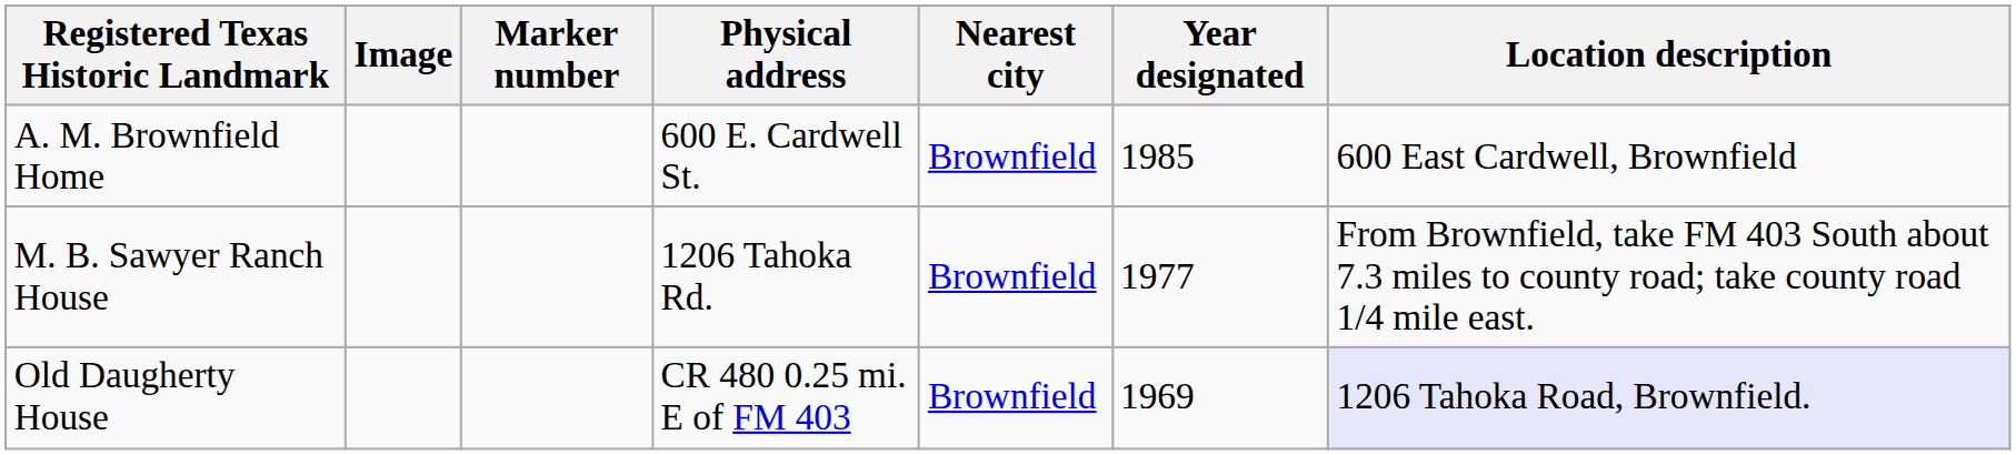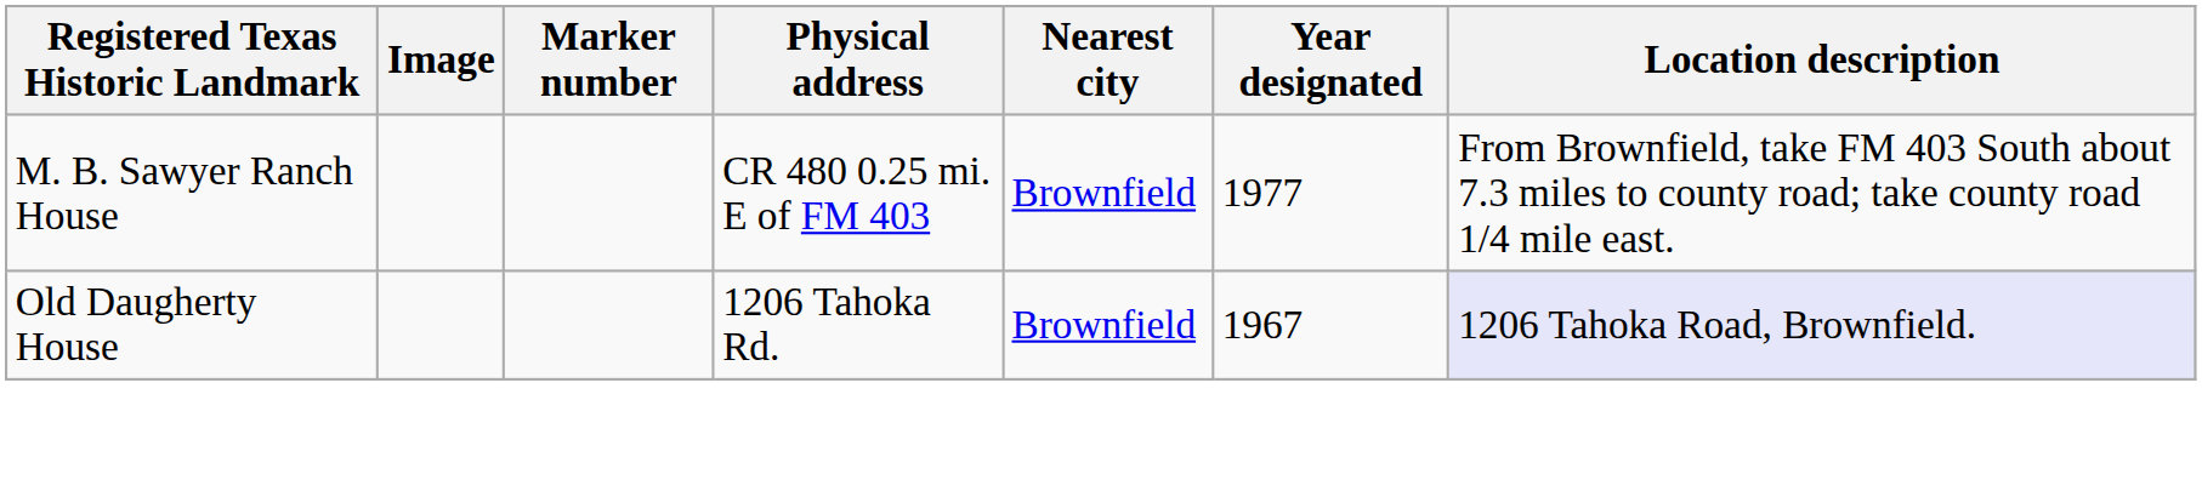 <table class="wikitable sortable">
 <tr>
 <th>Registered Texas Historic Landmark</th>
 <th>Image</th>
 <th>Marker number</th>
 <th>Physical address</th>
 <th>Nearest city</th>
 <th>Year designated</th>
 <th>Location description</th>
 </tr>
 <tr>
-<td>A. M. Brownfield Home</td>
-<td></td>
-<td></td>
-<td>600 E. Cardwell St.<br></td>
-<td><a href='#'>Brownfield</a></td>
-<td>1985</td>
-<td>600 East Cardwell, Brownfield</td>
-</tr>
-<tr>
 <td>M. B. Sawyer Ranch House</td>
 <td></td>
 <td></td>
-<td>1206 Tahoka Rd.<br></td>
+<td>CR 480 0.25 mi. E of <a href='#'>FM 403</a><br></td>
 <td><a href='#'>Brownfield</a></td>
 <td>1977</td>
 <td>From Brownfield, take FM 403 South about 7.3 miles to county road; take county road 1/4 mile east.</td>
 </tr>
 <tr>
 <td>Old Daugherty House</td>
 <td></td>
 <td></td>
-<td>CR 480 0.25 mi. E of <a href='#'>FM 403</a><br></td>
+<td>1206 Tahoka Rd.<br></td>
 <td><a href='#'>Brownfield</a></td>
-<td>1969</td>
+<td>1967</td>
 <td style="background: lavender;">1206 Tahoka Road, Brownfield.</td>
 </tr>
 </table>
